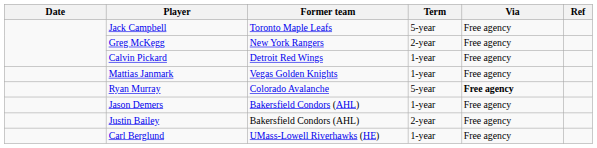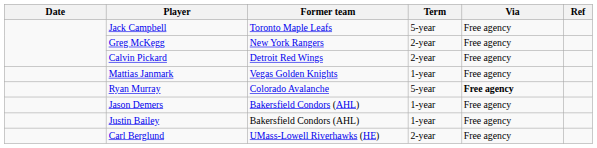 <table class="wikitable">
 <tr style="background:#ddd; text-align:center;">
 <th style="width: 10em;">Date</th>
 <th style="width: 14em;">Player</th>
 <th style="width: 16em;">Former team</th>
 <th style="width: 5em;">Term</th>
 <th style="width: 10em;">Via</th>
 <th style="width: 2.5em;">Ref</th>
 </tr>
 <tr>
 <td rowspan=3></td>
 <td><a href='#'>Jack Campbell</a></td>
 <td><a href='#'>Toronto Maple Leafs</a></td>
 <td>5-year</td>
 <td>Free agency</td>
 <td></td>
 </tr>
 <tr>
 <td><a href='#'>Greg McKegg</a></td>
 <td><a href='#'>New York Rangers</a></td>
 <td>2-year</td>
 <td>Free agency</td>
 <td></td>
 </tr>
 <tr>
 <td><a href='#'>Calvin Pickard</a></td>
 <td><a href='#'>Detroit Red Wings</a></td>
-<td>1-year</td>
+<td>2-year</td>
 <td>Free agency</td>
 <td></td>
 </tr>
 <tr>
 <td></td>
 <td><a href='#'>Mattias Janmark</a></td>
 <td><a href='#'>Vegas Golden Knights</a></td>
 <td>1-year</td>
 <td>Free agency</td>
 <td></td>
 </tr>
 <tr>
 <td></td>
 <td><a href='#'>Ryan Murray</a></td>
 <td><a href='#'>Colorado Avalanche</a></td>
 <td>5-year</td>
 <td><strong>Free agency</strong></td>
 <td></td>
 </tr>
 <tr>
 <td></td>
 <td><a href='#'>Jason Demers</a></td>
 <td><a href='#'>Bakersfield Condors</a> (<a href='#'>AHL</a>)</td>
 <td>1-year</td>
 <td>Free agency</td>
 <td></td>
 </tr>
 <tr>
 <td></td>
 <td><a href='#'>Justin Bailey</a></td>
 <td>Bakersfield Condors (AHL)</td>
-<td>2-year</td>
+<td>1-year</td>
 <td>Free agency</td>
 <td></td>
 </tr>
 <tr>
 <td></td>
 <td><a href='#'>Carl Berglund</a></td>
 <td><a href='#'>UMass-Lowell Riverhawks</a> (<a href='#'>HE</a>)</td>
-<td>1-year</td>
+<td>2-year</td>
 <td>Free agency</td>
 <td></td>
 </tr>
 </table>
